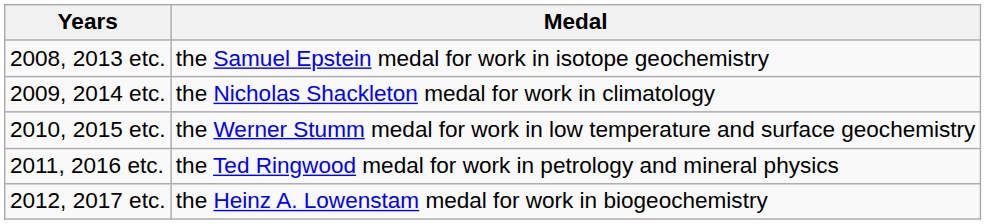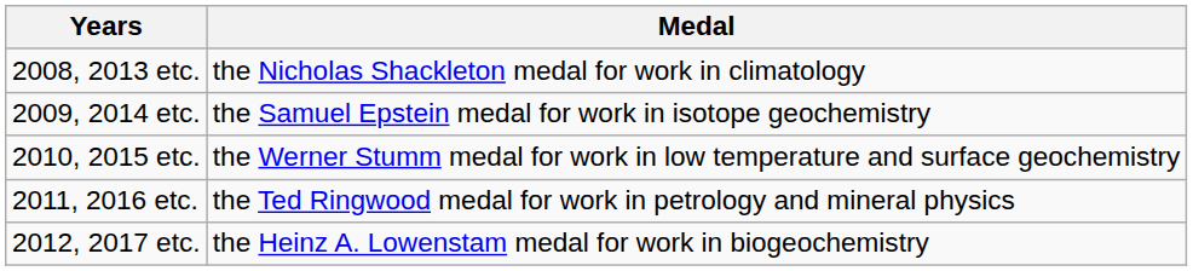 <table class="wikitable" align=center>
 <tr>
 <th>Years</th>
 <th>Medal</th>
 </tr>
 <tr>
 <td>2008, 2013 etc.</td>
-<td>the <a href='#'>Samuel Epstein</a> medal for work in isotope geochemistry</td>
+<td>the <a href='#'>Nicholas Shackleton</a> medal for work in climatology</td>
 </tr>
 <tr>
 <td>2009, 2014 etc.</td>
-<td>the <a href='#'>Nicholas Shackleton</a> medal for work in climatology</td>
+<td>the <a href='#'>Samuel Epstein</a> medal for work in isotope geochemistry</td>
 </tr>
 <tr>
 <td>2010, 2015 etc.</td>
 <td>the <a href='#'>Werner Stumm</a> medal for work in low temperature and surface geochemistry</td>
 </tr>
 <tr>
 <td>2011, 2016 etc.</td>
 <td>the <a href='#'>Ted Ringwood</a> medal for work in petrology and mineral physics</td>
 </tr>
 <tr>
 <td>2012, 2017 etc.</td>
 <td>the <a href='#'>Heinz A. Lowenstam</a> medal for work in biogeochemistry</td>
 </tr>
 </table>
